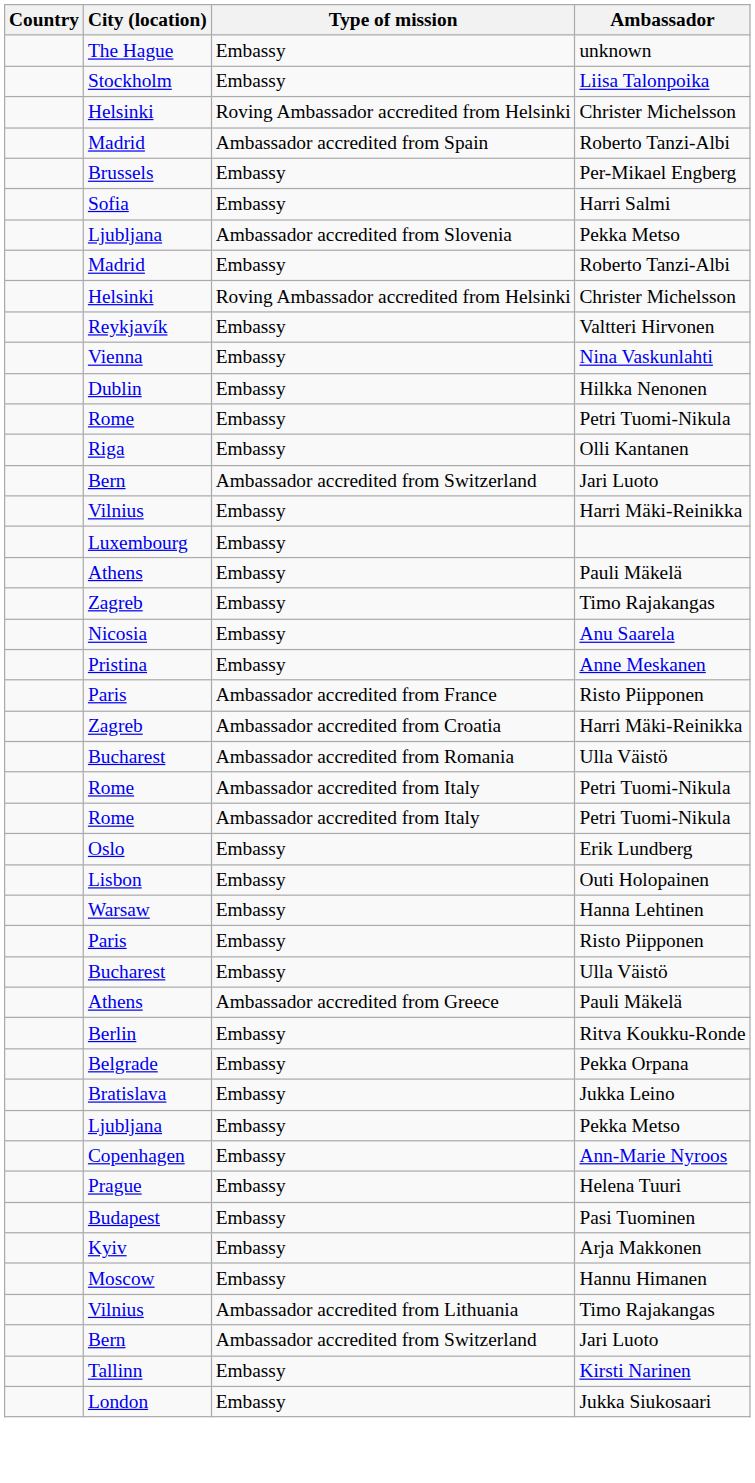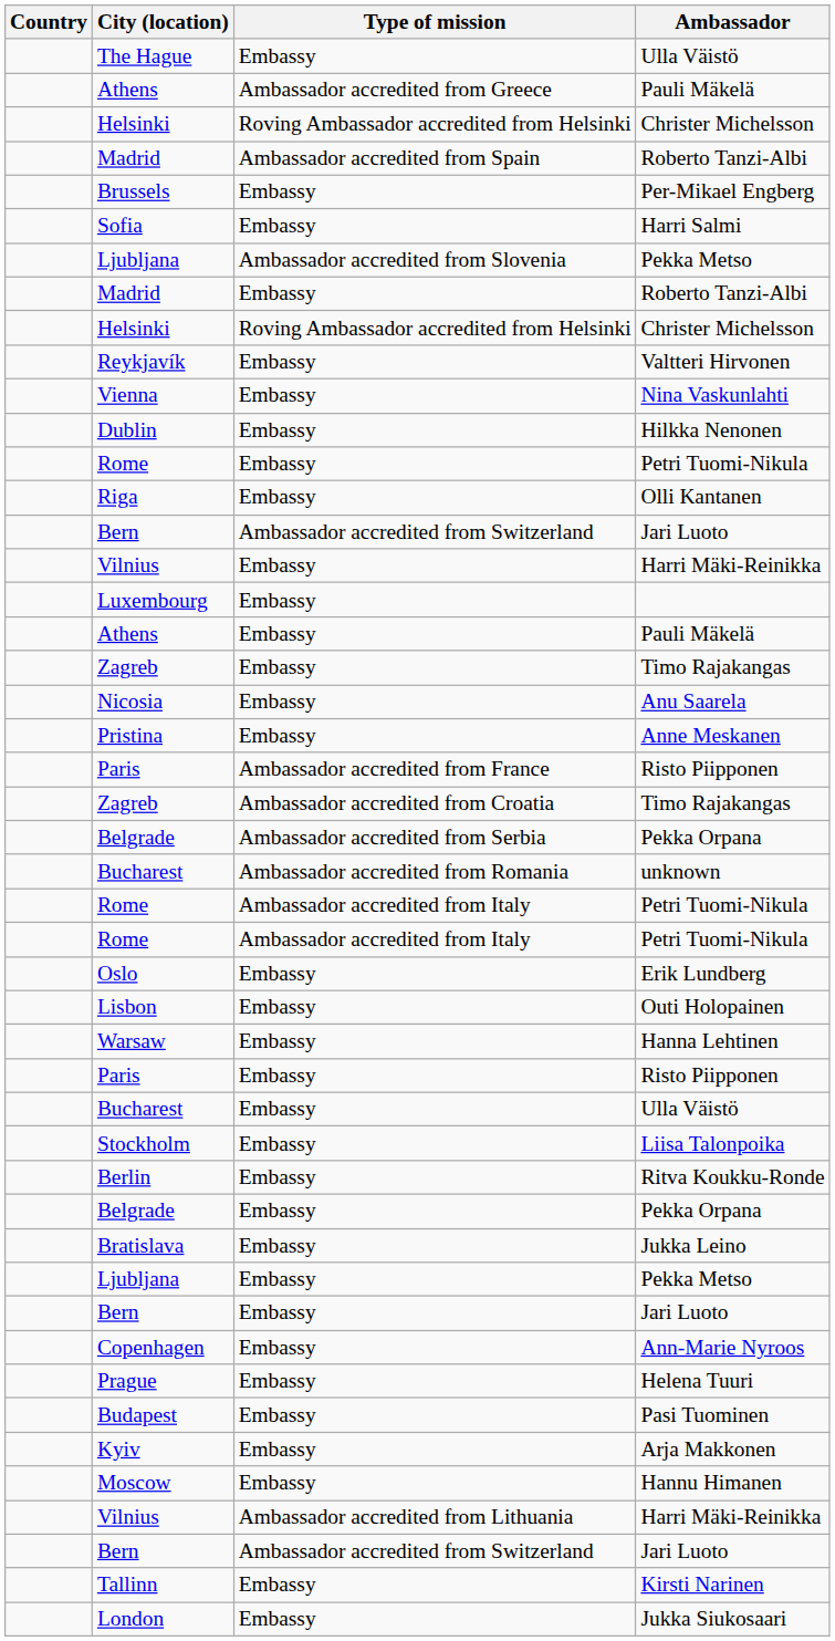 <table class="wikitable sortable">
 <tr>
 <th>Country</th>
 <th>City (location)</th>
 <th>Type of mission</th>
 <th>Ambassador</th>
 </tr>
 <tr>
 <td></td>
 <td><a href='#'>The Hague</a></td>
 <td>Embassy</td>
-<td>unknown</td>
+<td>Ulla Väistö</td>
 </tr>
 <tr>
 <td></td>
-<td><a href='#'>Stockholm</a></td>
-<td>Embassy</td>
-<td><a href='#'>Liisa Talonpoika</a></td>
+<td><a href='#'>Athens</a></td>
+<td>Ambassador accredited from Greece</td>
+<td>Pauli Mäkelä</td>
 </tr>
 <tr>
 <td></td>
 <td><a href='#'>Helsinki</a></td>
 <td>Roving Ambassador accredited from Helsinki</td>
 <td>Christer Michelsson</td>
 </tr>
 <tr>
 <td></td>
 <td><a href='#'>Madrid</a></td>
 <td>Ambassador accredited from Spain</td>
 <td>Roberto Tanzi-Albi</td>
 </tr>
 <tr>
 <td></td>
 <td><a href='#'>Brussels</a></td>
 <td>Embassy</td>
 <td>Per-Mikael Engberg</td>
 </tr>
 <tr>
 <td></td>
 <td><a href='#'>Sofia</a></td>
 <td>Embassy</td>
 <td>Harri Salmi</td>
 </tr>
 <tr>
 <td></td>
 <td><a href='#'>Ljubljana</a></td>
 <td>Ambassador accredited from Slovenia</td>
 <td>Pekka Metso</td>
 </tr>
 <tr>
 <td></td>
 <td><a href='#'>Madrid</a></td>
 <td>Embassy</td>
 <td>Roberto Tanzi-Albi</td>
 </tr>
 <tr>
 <td></td>
 <td><a href='#'>Helsinki</a></td>
 <td>Roving Ambassador accredited from Helsinki</td>
 <td>Christer Michelsson</td>
 </tr>
 <tr>
 <td></td>
 <td><a href='#'>Reykjavík</a></td>
 <td>Embassy</td>
 <td>Valtteri Hirvonen</td>
 </tr>
 <tr>
 <td></td>
 <td><a href='#'>Vienna</a></td>
 <td>Embassy</td>
 <td><a href='#'>Nina Vaskunlahti</a></td>
 </tr>
 <tr>
 <td></td>
 <td><a href='#'>Dublin</a></td>
 <td>Embassy</td>
 <td>Hilkka Nenonen</td>
 </tr>
 <tr>
 <td></td>
 <td><a href='#'>Rome</a></td>
 <td>Embassy</td>
 <td>Petri Tuomi-Nikula</td>
 </tr>
 <tr>
 <td></td>
 <td><a href='#'>Riga</a></td>
 <td>Embassy</td>
 <td>Olli Kantanen</td>
 </tr>
 <tr>
 <td></td>
 <td><a href='#'>Bern</a></td>
 <td>Ambassador accredited from Switzerland</td>
 <td>Jari Luoto</td>
 </tr>
 <tr>
 <td></td>
 <td><a href='#'>Vilnius</a></td>
 <td>Embassy</td>
 <td>Harri Mäki-Reinikka</td>
 </tr>
 <tr>
 <td></td>
 <td><a href='#'>Luxembourg</a></td>
 <td>Embassy</td>
 <td></td>
 </tr>
 <tr>
 <td></td>
 <td><a href='#'>Athens</a></td>
 <td>Embassy</td>
 <td>Pauli Mäkelä</td>
 </tr>
 <tr>
 <td></td>
 <td><a href='#'>Zagreb</a></td>
 <td>Embassy</td>
 <td>Timo Rajakangas</td>
 </tr>
 <tr>
 <td></td>
 <td><a href='#'>Nicosia</a></td>
 <td>Embassy</td>
 <td><a href='#'>Anu Saarela</a></td>
 </tr>
 <tr>
 <td></td>
 <td><a href='#'>Pristina</a></td>
 <td>Embassy</td>
 <td><a href='#'>Anne Meskanen</a></td>
 </tr>
 <tr>
 <td></td>
 <td><a href='#'>Paris</a></td>
 <td>Ambassador accredited from France</td>
 <td>Risto Piipponen</td>
 </tr>
 <tr>
 <td></td>
 <td><a href='#'>Zagreb</a></td>
 <td>Ambassador accredited from Croatia</td>
-<td>Harri Mäki-Reinikka</td>
+<td>Timo Rajakangas</td>
+</tr>
+<tr>
+<td></td>
+<td><a href='#'>Belgrade</a></td>
+<td>Ambassador accredited from Serbia</td>
+<td>Pekka Orpana</td>
 </tr>
 <tr>
 <td></td>
 <td><a href='#'>Bucharest</a></td>
 <td>Ambassador accredited from Romania</td>
-<td>Ulla Väistö</td>
+<td>unknown</td>
 </tr>
 <tr>
 <td></td>
 <td><a href='#'>Rome</a></td>
 <td>Ambassador accredited from Italy</td>
 <td>Petri Tuomi-Nikula</td>
 </tr>
 <tr>
 <td></td>
 <td><a href='#'>Rome</a></td>
 <td>Ambassador accredited from Italy</td>
 <td>Petri Tuomi-Nikula</td>
 </tr>
 <tr>
 <td></td>
 <td><a href='#'>Oslo</a></td>
 <td>Embassy</td>
 <td>Erik Lundberg</td>
 </tr>
 <tr>
 <td></td>
 <td><a href='#'>Lisbon</a></td>
 <td>Embassy</td>
 <td>Outi Holopainen</td>
 </tr>
 <tr>
 <td></td>
 <td><a href='#'>Warsaw</a></td>
 <td>Embassy</td>
 <td>Hanna Lehtinen</td>
 </tr>
 <tr>
 <td></td>
 <td><a href='#'>Paris</a></td>
 <td>Embassy</td>
 <td>Risto Piipponen</td>
 </tr>
 <tr>
 <td></td>
 <td><a href='#'>Bucharest</a></td>
 <td>Embassy</td>
 <td>Ulla Väistö</td>
 </tr>
 <tr>
 <td></td>
-<td><a href='#'>Athens</a></td>
-<td>Ambassador accredited from Greece</td>
-<td>Pauli Mäkelä</td>
+<td><a href='#'>Stockholm</a></td>
+<td>Embassy</td>
+<td><a href='#'>Liisa Talonpoika</a></td>
 </tr>
 <tr>
 <td></td>
 <td><a href='#'>Berlin</a></td>
 <td>Embassy</td>
 <td>Ritva Koukku-Ronde</td>
 </tr>
 <tr>
 <td></td>
 <td><a href='#'>Belgrade</a></td>
 <td>Embassy</td>
 <td>Pekka Orpana</td>
 </tr>
 <tr>
 <td></td>
 <td><a href='#'>Bratislava</a></td>
 <td>Embassy</td>
 <td>Jukka Leino</td>
 </tr>
 <tr>
 <td></td>
 <td><a href='#'>Ljubljana</a></td>
 <td>Embassy</td>
 <td>Pekka Metso</td>
+</tr>
+<tr>
+<td></td>
+<td><a href='#'>Bern</a></td>
+<td>Embassy</td>
+<td>Jari Luoto</td>
 </tr>
 <tr>
 <td></td>
 <td><a href='#'>Copenhagen</a></td>
 <td>Embassy</td>
 <td><a href='#'>Ann-Marie Nyroos</a></td>
 </tr>
 <tr>
 <td></td>
 <td><a href='#'>Prague</a></td>
 <td>Embassy</td>
 <td>Helena Tuuri</td>
 </tr>
 <tr>
 <td></td>
 <td><a href='#'>Budapest</a></td>
 <td>Embassy</td>
 <td>Pasi Tuominen</td>
 </tr>
 <tr>
 <td></td>
 <td><a href='#'>Kyiv</a></td>
 <td>Embassy</td>
 <td>Arja Makkonen</td>
 </tr>
 <tr>
 <td></td>
 <td><a href='#'>Moscow</a></td>
 <td>Embassy</td>
 <td>Hannu Himanen</td>
 </tr>
 <tr>
 <td></td>
 <td><a href='#'>Vilnius</a></td>
 <td>Ambassador accredited from Lithuania</td>
-<td>Timo Rajakangas</td>
+<td>Harri Mäki-Reinikka</td>
 </tr>
 <tr>
 <td></td>
 <td><a href='#'>Bern</a></td>
 <td>Ambassador accredited from Switzerland</td>
 <td>Jari Luoto</td>
 </tr>
 <tr>
 <td></td>
 <td><a href='#'>Tallinn</a></td>
 <td>Embassy</td>
 <td><a href='#'>Kirsti Narinen</a></td>
 </tr>
 <tr>
 <td></td>
 <td><a href='#'>London</a></td>
 <td>Embassy</td>
 <td>Jukka Siukosaari</td>
 </tr>
 </table>
